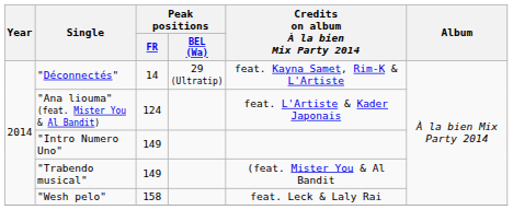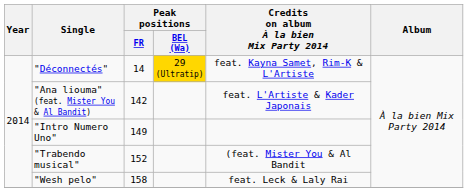 <table class="wikitable">
 <tr>
 <th align="center" rowspan="2" width="10">Year</th>
 <th align="center" rowspan="2" width="120">Single</th>
 <th align="center" colspan="2" width="20">Peak positions</th>
 <th align="center" rowspan="2" width="220">Credits <br>on album <br> <em>À la bien <br>Mix Party 2014</em></th>
 <th align="center" rowspan="2" width="120">Album</th>
 </tr>
 <tr>
 <th scope="col" style="width:3em;font-size:90%;"><a href='#'>FR</a><br></th>
 <th scope="col" style="width:3em;font-size:90%;"><a href='#'>BEL <br>(Wa)</a><br></th>
 </tr>
 <tr>
 <td style="text-align:center;" rowspan=5>2014</td>
 <td>"<a href='#'>Déconnectés</a>"</td>
 <td style="text-align:center;">14</td>
-<td style="text-align:center;">29<br><small>(Ultratip)</small></td>
+<td style="background: gold; text-align:center;">29<br><small>(Ultratip)</small></td>
 <td style="text-align:center;">feat. <a href='#'>Kayna Samet</a>, <a href='#'>Rim-K</a> & <a href='#'>L'Artiste</a></td>
 <td style="text-align:center;" rowspan=5><em>À la bien Mix Party 2014</em></td>
 </tr>
 <tr>
 <td>"Ana liouma" <br><small>(feat. <a href='#'>Mister You</a> & <a href='#'>Al Bandit</a>)</small></td>
-<td style="text-align:center;">124</td>
+<td style="text-align:center;">142</td>
 <td style="text-align:center;"></td>
 <td style="text-align:center;">feat. <a href='#'>L'Artiste</a> & <a href='#'>Kader Japonais</a></td>
 </tr>
 <tr>
 <td>"Intro Numero Uno"</td>
 <td style="text-align:center;">149</td>
 <td style="text-align:center;"></td>
 <td style="text-align:center;"></td>
 </tr>
 <tr>
 <td>"Trabendo musical"</td>
-<td style="text-align:center;">149</td>
+<td style="text-align:center;">152</td>
 <td style="text-align:center;"></td>
 <td style="text-align:center;">(feat. <a href='#'>Mister You</a> & Al Bandit</td>
 </tr>
 <tr>
 <td>"Wesh pelo"</td>
 <td style="text-align:center;">158</td>
 <td style="text-align:center;"></td>
 <td style="text-align:center;">feat. Leck & Laly Rai</td>
 </tr>
 <tr>
 </tr>
 </table>
